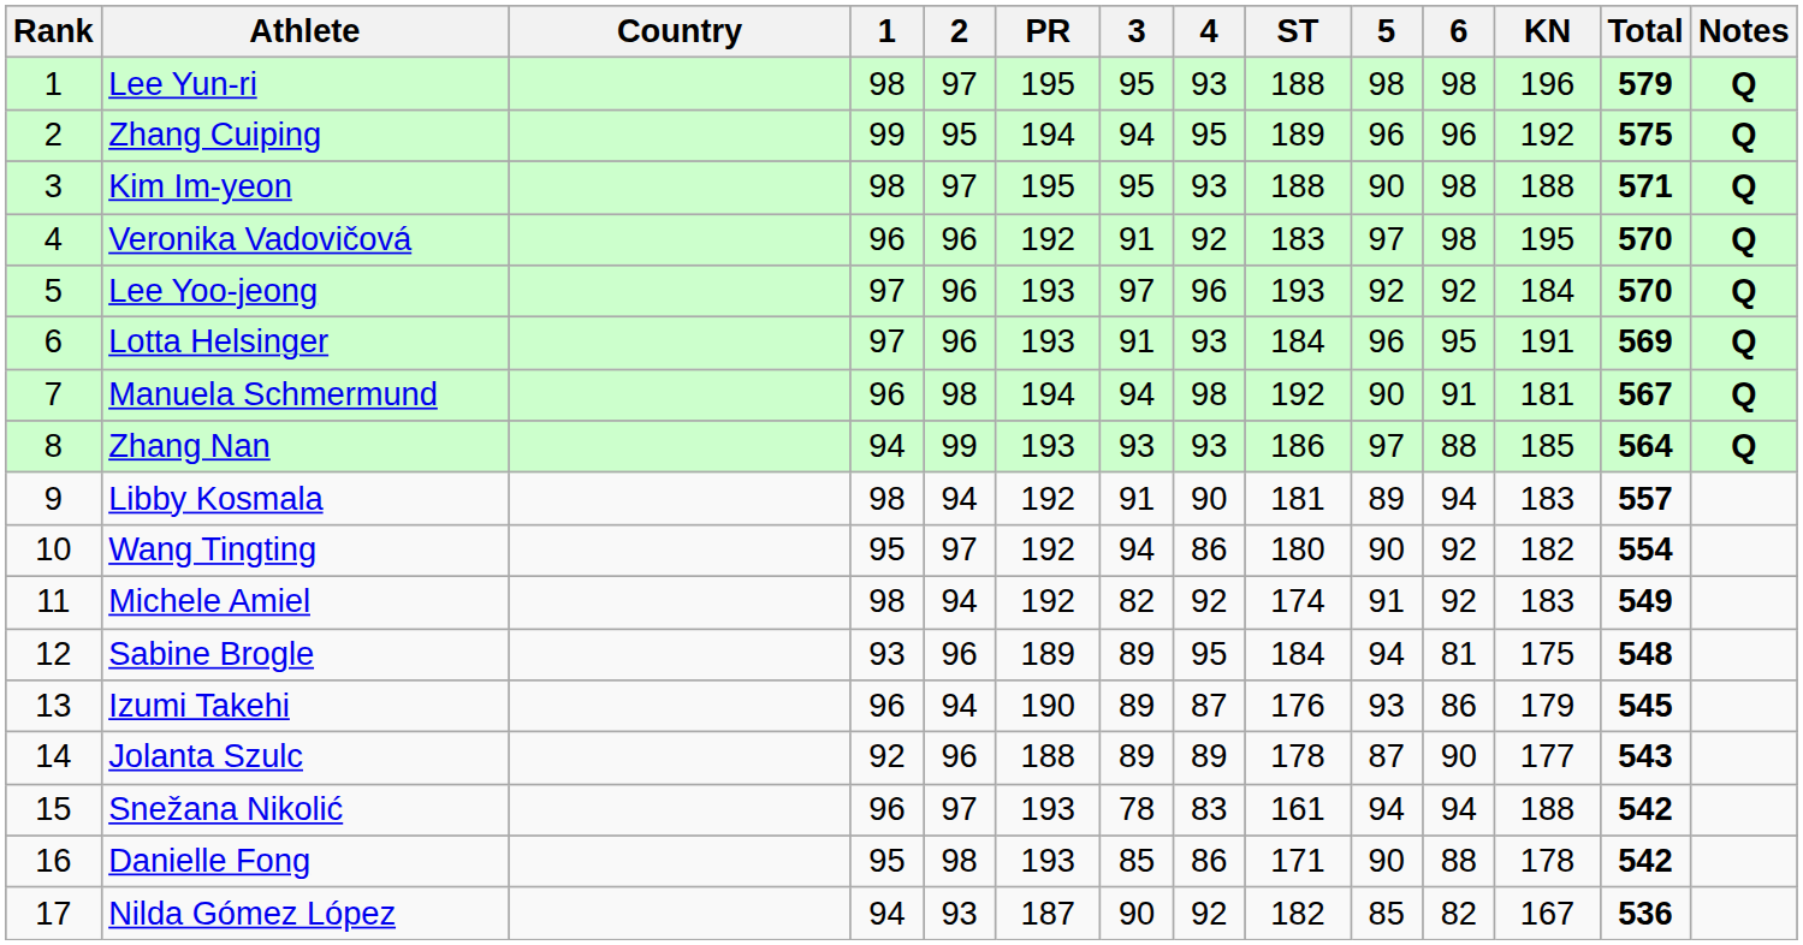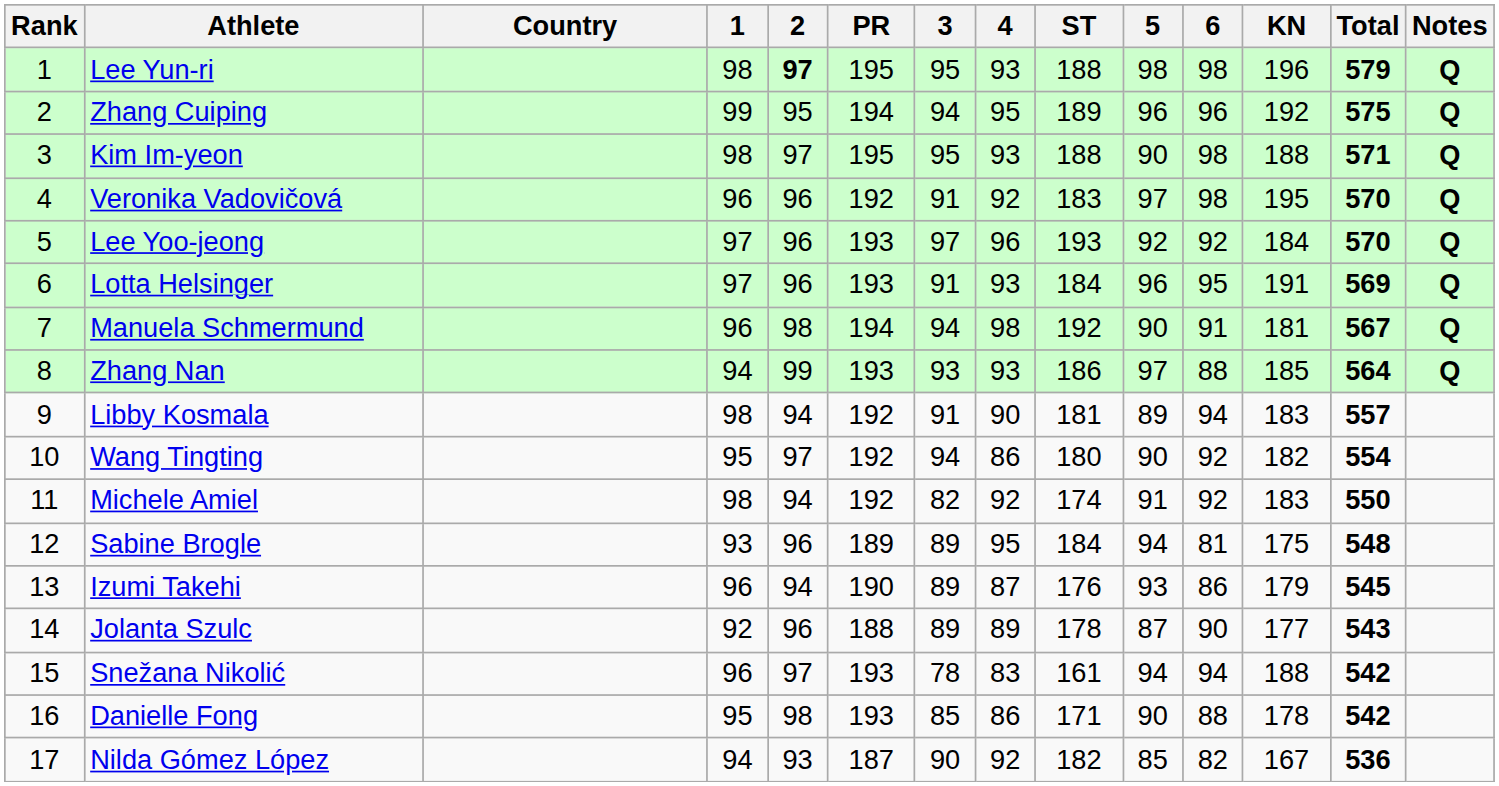 <table class="wikitable sortable" style="text-align:center">
 <tr>
 <th>Rank</th>
 <th style="width: 12em">Athlete</th>
 <th style="width: 10em">Country</th>
 <th class="unsortable" style="width: 28px">1</th>
 <th class="unsortable" style="width: 28px">2</th>
 <th style="width: 44px">PR</th>
 <th class="unsortable" style="width: 28px">3</th>
 <th class="unsortable" style="width: 28px">4</th>
 <th style="width: 44px">ST</th>
 <th class="unsortable" style="width: 28px">5</th>
 <th class="unsortable" style="width: 28px">6</th>
 <th style="width: 44px">KN</th>
 <th>Total</th>
 <th class="unsortable">Notes</th>
 </tr>
 <tr bgcolor=#ccffcc>
 <td>1</td>
 <td align="left"><a href='#'>Lee Yun-ri</a></td>
 <td align="left"></td>
 <td align="center">98</td>
-<td align="center">97</td>
+<td align="center"><strong>97</strong></td>
 <td align="center">195</td>
 <td align="center">95</td>
 <td align="center">93</td>
 <td align="center">188</td>
 <td align="center">98</td>
 <td align="center">98</td>
 <td align="center">196</td>
 <td align="center"><strong>579</strong></td>
 <td align="center"><strong>Q</strong></td>
 </tr>
 <tr bgcolor=#ccffcc>
 <td>2</td>
 <td align="left"><a href='#'>Zhang Cuiping</a></td>
 <td align="left"></td>
 <td align="center">99</td>
 <td align="center">95</td>
 <td align="center">194</td>
 <td align="center">94</td>
 <td align="center">95</td>
 <td align="center">189</td>
 <td align="center">96</td>
 <td align="center">96</td>
 <td align="center">192</td>
 <td align="center"><strong>575</strong></td>
 <td align="center"><strong>Q</strong></td>
 </tr>
 <tr bgcolor=#ccffcc>
 <td>3</td>
 <td align="left"><a href='#'>Kim Im-yeon</a></td>
 <td align="left"></td>
 <td align="center">98</td>
 <td align="center">97</td>
 <td align="center">195</td>
 <td align="center">95</td>
 <td align="center">93</td>
 <td align="center">188</td>
 <td align="center">90</td>
 <td align="center">98</td>
 <td align="center">188</td>
 <td align="center"><strong>571</strong></td>
 <td align="center"><strong>Q</strong></td>
 </tr>
 <tr bgcolor=#ccffcc>
 <td>4</td>
 <td align="left"><a href='#'>Veronika Vadovičová</a></td>
 <td align="left"></td>
 <td align="center">96</td>
 <td align="center">96</td>
 <td align="center">192</td>
 <td align="center">91</td>
 <td align="center">92</td>
 <td align="center">183</td>
 <td align="center">97</td>
 <td align="center">98</td>
 <td align="center">195</td>
 <td align="center"><strong>570</strong></td>
 <td align="center"><strong>Q</strong></td>
 </tr>
 <tr bgcolor=#ccffcc>
 <td>5</td>
 <td align="left"><a href='#'>Lee Yoo-jeong</a></td>
 <td align="left"></td>
 <td align="center">97</td>
 <td align="center">96</td>
 <td align="center">193</td>
 <td align="center">97</td>
 <td align="center">96</td>
 <td align="center">193</td>
 <td align="center">92</td>
 <td align="center">92</td>
 <td align="center">184</td>
 <td align="center"><strong>570</strong></td>
 <td align="center"><strong>Q</strong></td>
 </tr>
 <tr bgcolor=#ccffcc>
 <td>6</td>
 <td align="left"><a href='#'>Lotta Helsinger</a></td>
 <td align="left"></td>
 <td align="center">97</td>
 <td align="center">96</td>
 <td align="center">193</td>
 <td align="center">91</td>
 <td align="center">93</td>
 <td align="center">184</td>
 <td align="center">96</td>
 <td align="center">95</td>
 <td align="center">191</td>
 <td align="center"><strong>569</strong></td>
 <td align="center"><strong>Q</strong></td>
 </tr>
 <tr bgcolor=#ccffcc>
 <td>7</td>
 <td align="left"><a href='#'>Manuela Schmermund</a></td>
 <td align="left"></td>
 <td align="center">96</td>
 <td align="center">98</td>
 <td align="center">194</td>
 <td align="center">94</td>
 <td align="center">98</td>
 <td align="center">192</td>
 <td align="center">90</td>
 <td align="center">91</td>
 <td align="center">181</td>
 <td align="center"><strong>567</strong></td>
 <td align="center"><strong>Q</strong></td>
 </tr>
 <tr bgcolor=#ccffcc>
 <td>8</td>
 <td align="left"><a href='#'>Zhang Nan</a></td>
 <td align="left"></td>
 <td align="center">94</td>
 <td align="center">99</td>
 <td align="center">193</td>
 <td align="center">93</td>
 <td align="center">93</td>
 <td align="center">186</td>
 <td align="center">97</td>
 <td align="center">88</td>
 <td align="center">185</td>
 <td align="center"><strong>564</strong></td>
 <td align="center"><strong>Q</strong></td>
 </tr>
 <tr>
 <td>9</td>
 <td align="left"><a href='#'>Libby Kosmala</a></td>
 <td align="left"></td>
 <td align="center">98</td>
 <td align="center">94</td>
 <td align="center">192</td>
 <td align="center">91</td>
 <td align="center">90</td>
 <td align="center">181</td>
 <td align="center">89</td>
 <td align="center">94</td>
 <td align="center">183</td>
 <td align="center"><strong>557</strong></td>
 <td></td>
 </tr>
 <tr>
 <td>10</td>
 <td align="left"><a href='#'>Wang Tingting</a></td>
 <td align="left"></td>
 <td align="center">95</td>
 <td align="center">97</td>
 <td align="center">192</td>
 <td align="center">94</td>
 <td align="center">86</td>
 <td align="center">180</td>
 <td align="center">90</td>
 <td align="center">92</td>
 <td align="center">182</td>
 <td align="center"><strong>554</strong></td>
 <td></td>
 </tr>
 <tr>
 <td>11</td>
 <td align="left"><a href='#'>Michele Amiel</a></td>
 <td align="left"></td>
 <td align="center">98</td>
 <td align="center">94</td>
 <td align="center">192</td>
 <td align="center">82</td>
 <td align="center">92</td>
 <td align="center">174</td>
 <td align="center">91</td>
 <td align="center">92</td>
 <td align="center">183</td>
-<td align="center"><strong>549</strong></td>
+<td align="center"><strong>550</strong></td>
 <td></td>
 </tr>
 <tr>
 <td>12</td>
 <td align="left"><a href='#'>Sabine Brogle</a></td>
 <td align="left"></td>
 <td align="center">93</td>
 <td align="center">96</td>
 <td align="center">189</td>
 <td align="center">89</td>
 <td align="center">95</td>
 <td align="center">184</td>
 <td align="center">94</td>
 <td align="center">81</td>
 <td align="center">175</td>
 <td align="center"><strong>548</strong></td>
 <td></td>
 </tr>
 <tr>
 <td>13</td>
 <td align="left"><a href='#'>Izumi Takehi</a></td>
 <td align="left"></td>
 <td align="center">96</td>
 <td align="center">94</td>
 <td align="center">190</td>
 <td align="center">89</td>
 <td align="center">87</td>
 <td align="center">176</td>
 <td align="center">93</td>
 <td align="center">86</td>
 <td align="center">179</td>
 <td align="center"><strong>545</strong></td>
 <td></td>
 </tr>
 <tr>
 <td>14</td>
 <td align="left"><a href='#'>Jolanta Szulc</a></td>
 <td align="left"></td>
 <td align="center">92</td>
 <td align="center">96</td>
 <td align="center">188</td>
 <td align="center">89</td>
 <td align="center">89</td>
 <td align="center">178</td>
 <td align="center">87</td>
 <td align="center">90</td>
 <td align="center">177</td>
 <td align="center"><strong>543</strong></td>
 <td></td>
 </tr>
 <tr>
 <td>15</td>
 <td align="left"><a href='#'>Snežana Nikolić</a></td>
 <td align="left"></td>
 <td align="center">96</td>
 <td align="center">97</td>
 <td align="center">193</td>
 <td align="center">78</td>
 <td align="center">83</td>
 <td align="center">161</td>
 <td align="center">94</td>
 <td align="center">94</td>
 <td align="center">188</td>
 <td align="center"><strong>542</strong></td>
 <td></td>
 </tr>
 <tr>
 <td>16</td>
 <td align="left"><a href='#'>Danielle Fong</a></td>
 <td align="left"></td>
 <td align="center">95</td>
 <td align="center">98</td>
 <td align="center">193</td>
 <td align="center">85</td>
 <td align="center">86</td>
 <td align="center">171</td>
 <td align="center">90</td>
 <td align="center">88</td>
 <td align="center">178</td>
 <td align="center"><strong>542</strong></td>
 <td></td>
 </tr>
 <tr>
 <td>17</td>
 <td align="left"><a href='#'>Nilda Gómez López</a></td>
 <td align="left"></td>
 <td align="center">94</td>
 <td align="center">93</td>
 <td align="center">187</td>
 <td align="center">90</td>
 <td align="center">92</td>
 <td align="center">182</td>
 <td align="center">85</td>
 <td align="center">82</td>
 <td align="center">167</td>
 <td align="center"><strong>536</strong></td>
 <td></td>
 </tr>
 </table>
